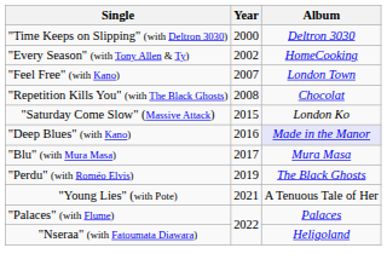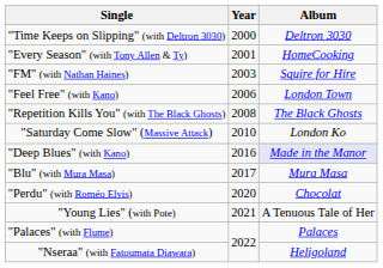 <table class="wikitable plainrowheaders" style="text-align:center;" border="1">
 <tr>
 <th scope="col">Single</th>
 <th scope="col">Year</th>
 <th scope="col">Album</th>
 </tr>
 <tr>
 <td align="left">"Time Keeps on Slipping" <small>(with <a href='#'>Deltron 3030</a>)</small></td>
 <td>2000</td>
 <td><em><a href='#'>Deltron 3030</a></em></td>
 </tr>
 <tr>
 <td align="left">"Every Season" <small>(with <a href='#'>Tony Allen</a> & <a href='#'>Ty</a>)</small></td>
-<td>2002</td>
+<td>2001</td>
 <td><em><a href='#'>HomeCooking</a></em></td>
 </tr>
 <tr>
+<td align="left">"FM" <small>(with <a href='#'>Nathan Haines</a>)</small></td>
+<td>2003</td>
+<td><em><a href='#'>Squire for Hire</a></em></td>
+</tr>
+<tr>
 <td align="left">"Feel Free" <small>(with <a href='#'>Kano</a>)</small></td>
-<td>2007</td>
+<td>2006</td>
 <td><em><a href='#'>London Town</a></em></td>
 </tr>
 <tr>
 <td align="left">"Repetition Kills You" <small>(with <a href='#'>The Black Ghosts</a>)</small></td>
 <td>2008</td>
-<td><em><a href='#'>Chocolat</a></em></td>
+<td><em><a href='#'>The Black Ghosts</a></em></td>
 </tr>
 <tr>
 <td>"Saturday Come Slow" (<a href='#'><small>Massive Attack</small></a>)</td>
-<td>2015</td>
+<td>2010</td>
 <td><em>London Ko</em></td>
 </tr>
 <tr>
 <td align="left">"Deep Blues" <small>(with <a href='#'>Kano</a>)</small></td>
 <td>2016</td>
 <td style="background: lavender;"><em><a href='#'>Made in the Manor</a></em></td>
 </tr>
 <tr>
 <td align="left">"Blu" <small>(with <a href='#'>Mura Masa</a>)</small></td>
 <td>2017</td>
 <td><em><a href='#'>Mura Masa</a></em></td>
 </tr>
 <tr>
 <td align="left">"Perdu" <small>(with <a href='#'>Roméo Elvis</a>)</small></td>
-<td>2019</td>
-<td><em><a href='#'>The Black Ghosts</a></em></td>
+<td>2020</td>
+<td><em><a href='#'>Chocolat</a></em></td>
 </tr>
 <tr>
 <td>"Young Lies" (<small>with Pote)</small></td>
 <td>2021</td>
 <td>A Tenuous Tale of Her</td>
 </tr>
 <tr>
 <td align="left">"Palaces" <small>(with <a href='#'>Flume</a>)</small></td>
 <td rowspan="2">2022</td>
 <td><em><a href='#'>Palaces</a></em></td>
 </tr>
 <tr>
 <td>"Nseraa" <small>(with <a href='#'>Fatoumata Diawara</a>)</small></td>
 <td><em><a href='#'>Heligoland</a></em></td>
 </tr>
 </table>
